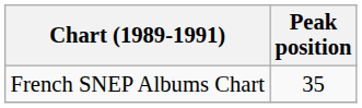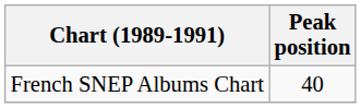 <table class="wikitable sortable">
 <tr>
 <th align="left">Chart (1989-1991)</th>
 <th align="center">Peak<br>position</th>
 </tr>
 <tr>
 <td align="left">French SNEP Albums Chart</td>
-<td align="center">35</td>
+<td align="center">40</td>
 </tr>
 <tr>
 </tr>
 </table>
